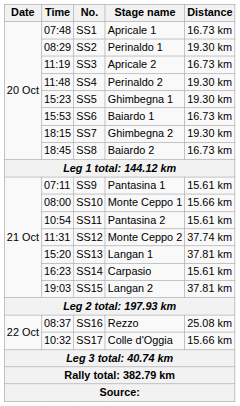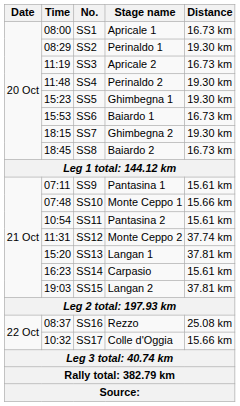 <table class="wikitable">
 <tr>
 <th>Date</th>
 <th>Time</th>
 <th>No.</th>
 <th>Stage name</th>
 <th>Distance</th>
 </tr>
 <tr>
 <td rowspan="8">20 Oct</td>
-<td>07:48</td>
+<td>08:00</td>
 <td>SS1</td>
 <td>Apricale 1</td>
 <td>16.73 km</td>
 </tr>
 <tr>
 <td>08:29</td>
 <td>SS2</td>
 <td>Perinaldo 1</td>
 <td>19.30 km</td>
 </tr>
 <tr>
 <td>11:19</td>
 <td>SS3</td>
 <td>Apricale 2</td>
 <td>16.73 km</td>
 </tr>
 <tr>
 <td>11:48</td>
 <td>SS4</td>
 <td>Perinaldo 2</td>
 <td>19.30 km</td>
 </tr>
 <tr>
 <td>15:23</td>
 <td>SS5</td>
 <td>Ghimbegna 1</td>
 <td>19.30 km</td>
 </tr>
 <tr>
 <td>15:53</td>
 <td>SS6</td>
 <td>Baiardo 1</td>
 <td>16.73 km</td>
 </tr>
 <tr>
 <td>18:15</td>
 <td>SS7</td>
 <td>Ghimbegna 2</td>
 <td>19.30 km</td>
 </tr>
 <tr>
 <td>18:45</td>
 <td>SS8</td>
 <td>Baiardo 2</td>
 <td>16.73 km</td>
 </tr>
 <tr>
 <th colspan="5"><em>Leg 1 total: 144.12 km</em></th>
 </tr>
 <tr>
 <td rowspan="7">21 Oct</td>
 <td>07:11</td>
 <td>SS9</td>
 <td>Pantasina 1</td>
 <td>15.61 km</td>
 </tr>
 <tr>
-<td>08:00</td>
+<td>07:48</td>
 <td>SS10</td>
 <td>Monte Ceppo 1</td>
 <td>15.66 km</td>
 </tr>
 <tr>
 <td>10:54</td>
 <td>SS11</td>
 <td>Pantasina 2</td>
 <td>15.61 km</td>
 </tr>
 <tr>
 <td>11:31</td>
 <td>SS12</td>
 <td>Monte Ceppo 2</td>
 <td>37.74 km</td>
 </tr>
 <tr>
 <td>15:20</td>
 <td>SS13</td>
 <td>Langan 1</td>
 <td>37.81 km</td>
 </tr>
 <tr>
 <td>16:23</td>
 <td>SS14</td>
 <td>Carpasio</td>
 <td>15.61 km</td>
 </tr>
 <tr>
 <td>19:03</td>
 <td>SS15</td>
 <td>Langan 2</td>
 <td>37.81 km</td>
 </tr>
 <tr>
 <th colspan="5"><em>Leg 2 total: 197.93 km</em></th>
 </tr>
 <tr>
 <td rowspan="2">22 Oct</td>
 <td>08:37</td>
 <td>SS16</td>
 <td>Rezzo</td>
 <td>25.08 km</td>
 </tr>
 <tr>
 <td>10:32</td>
 <td>SS17</td>
 <td>Colle d'Oggia</td>
 <td>15.66 km</td>
 </tr>
 <tr>
 <th colspan="5"><em>Leg 3 total: 40.74 km</em></th>
 </tr>
 <tr>
 <th colspan="5">Rally total: 382.79 km</th>
 </tr>
 <tr>
 <th colspan="5">Source:</th>
 </tr>
 </table>
